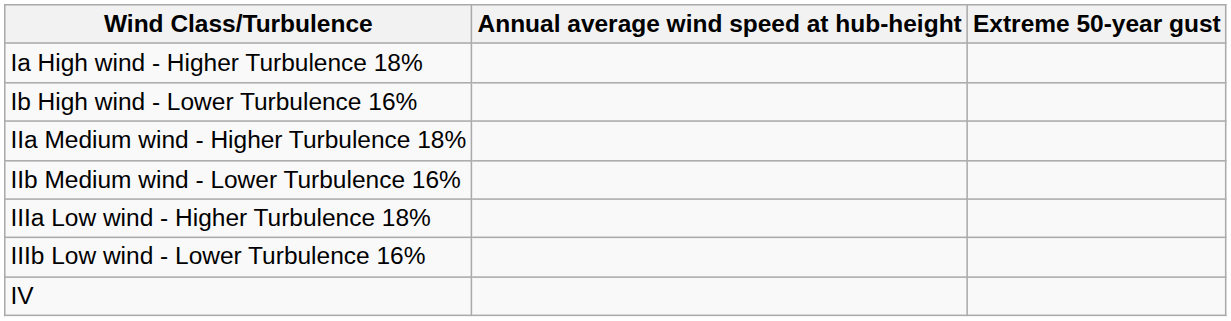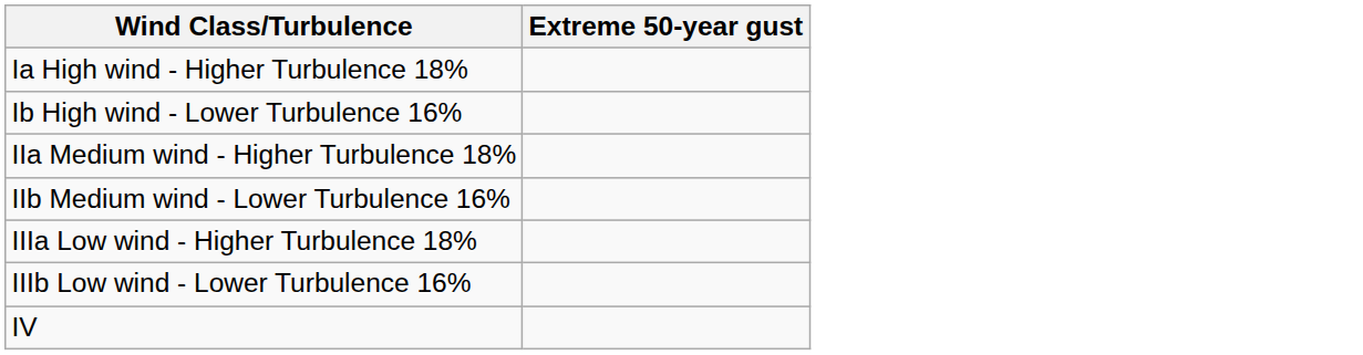 <table class="wikitable sortable">
 <tr>
 <th>Wind Class/Turbulence</th>
-<th>Annual average wind speed at hub-height</th>
 <th>Extreme 50-year gust</th>
 </tr>
 <tr>
 <td>Ia High wind - Higher Turbulence 18%</td>
 <td></td>
-<td></td>
 </tr>
 <tr>
 <td>Ib High wind - Lower Turbulence 16%</td>
-<td></td>
 <td></td>
 </tr>
 <tr>
 <td>IIa Medium wind - Higher Turbulence 18%</td>
 <td></td>
-<td></td>
 </tr>
 <tr>
 <td>IIb Medium wind - Lower Turbulence 16%</td>
-<td></td>
 <td></td>
 </tr>
 <tr>
 <td>IIIa Low wind - Higher Turbulence 18%</td>
 <td></td>
-<td></td>
 </tr>
 <tr>
 <td>IIIb Low wind - Lower Turbulence 16%</td>
-<td></td>
 <td></td>
 </tr>
 <tr>
 <td>IV</td>
 <td></td>
-<td></td>
 </tr>
 </table>
